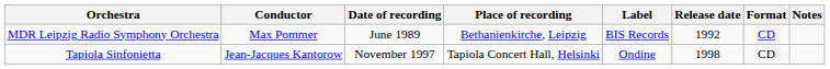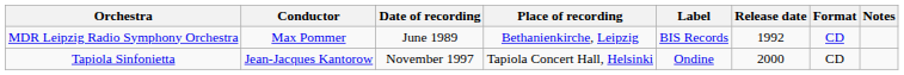 <table class="wikitable" style="text-align: center;">
 <tr>
 <th>Orchestra</th>
 <th>Conductor</th>
 <th>Date of recording</th>
 <th>Place of recording</th>
 <th>Label</th>
 <th>Release date</th>
 <th>Format</th>
 <th>Notes</th>
 </tr>
 <tr>
 <td><a href='#'>MDR Leipzig Radio Symphony Orchestra</a></td>
 <td><a href='#'>Max Pommer</a></td>
 <td>June 1989</td>
 <td><a href='#'>Bethanienkirche</a>, <a href='#'>Leipzig</a></td>
 <td><a href='#'>BIS Records</a></td>
 <td>1992</td>
 <td><a href='#'>CD</a></td>
 <td></td>
 </tr>
 <tr>
 <td><a href='#'>Tapiola Sinfonietta</a></td>
 <td><a href='#'>Jean-Jacques Kantorow</a></td>
 <td>November 1997</td>
 <td>Tapiola Concert Hall, <a href='#'>Helsinki</a></td>
 <td><a href='#'>Ondine</a></td>
-<td>1998</td>
+<td>2000</td>
 <td>CD</td>
 <td></td>
 </tr>
 </table>
